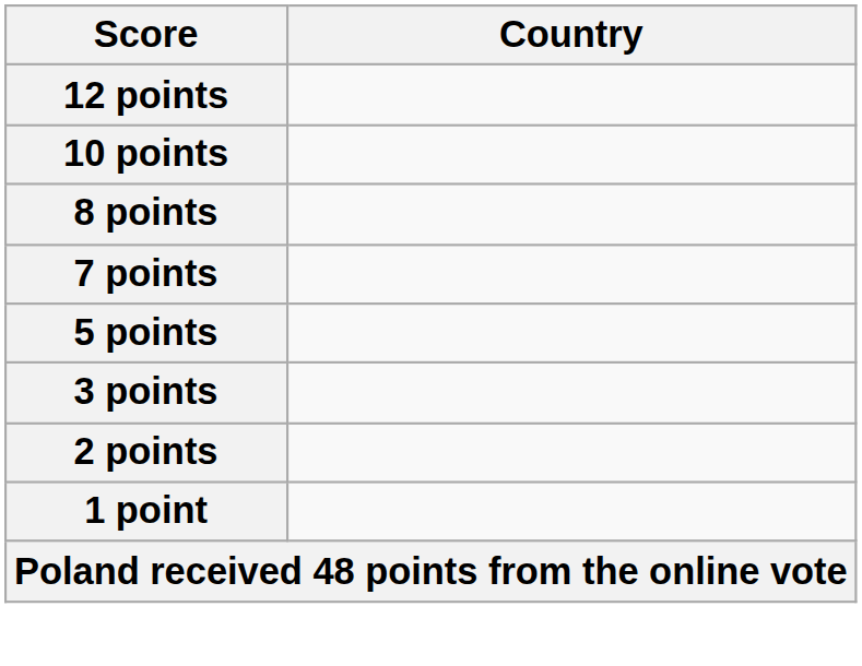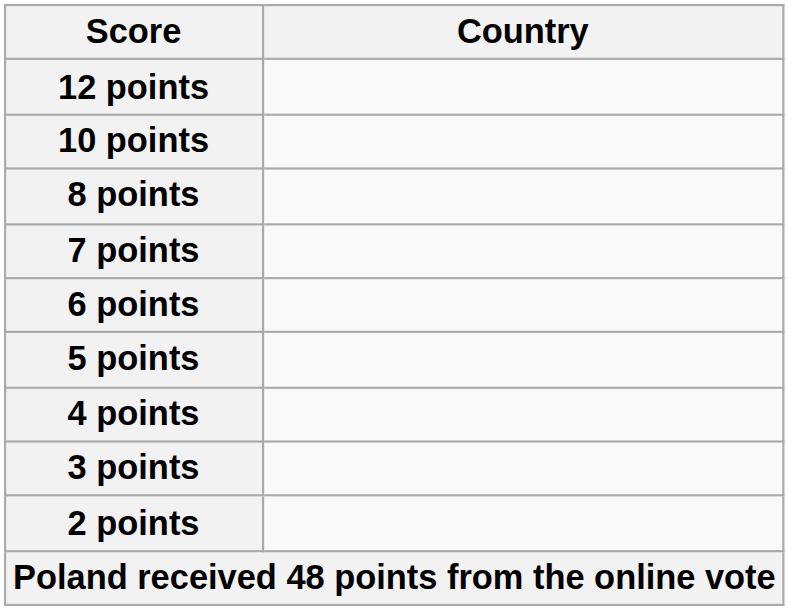 <table class="wikitable">
 <tr>
 <th scope="col" width="33%">Score</th>
 <th scope="col">Country</th>
 </tr>
 <tr>
 <th scope="row">12 points</th>
 <td></td>
 </tr>
 <tr>
 <th scope="row">10 points</th>
 <td></td>
 </tr>
 <tr>
 <th scope="row">8 points</th>
 <td {{ubl></td>
 </tr>
 <tr>
 <th scope="row">7 points</th>
 <td></td>
 </tr>
 <tr>
+<th scope="row">6 points</th>
+<td></td>
+</tr>
+<tr>
 <th scope="row">5 points</th>
+<td></td>
+</tr>
+<tr>
+<th scope="row">4 points</th>
 <td></td>
 </tr>
 <tr>
 <th scope="row">3 points</th>
 <td></td>
 </tr>
 <tr>
 <th scope="row">2 points</th>
 <td></td>
 </tr>
 <tr>
-<th scope="row">1 point</th>
-<td></td>
-</tr>
-<tr>
 <th colspan=2>Poland received 48 points from the online vote</th>
 </tr>
 </table>
